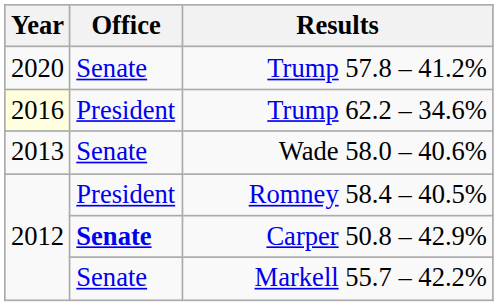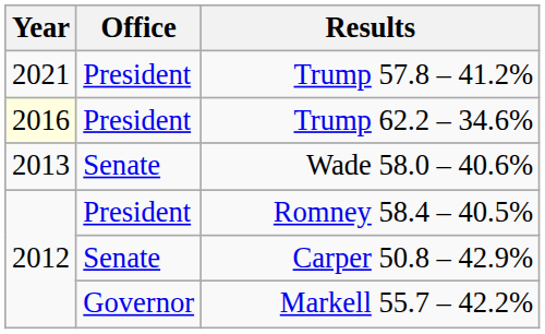 <table class=wikitable>
 <tr>
 <th width="30">Year</th>
 <th width="60">Office</th>
 <th width="180">Results</th>
 </tr>
 <tr>
-<td>2020</td>
-<td><a href='#'>Senate</a></td>
+<td>2021</td>
+<td><a href='#'>President</a></td>
 <td align="right" ><a href='#'>Trump</a> 57.8 – 41.2%</td>
 </tr>
 <tr>
 <td style="background: lightyellow;">2016</td>
 <td><a href='#'>President</a></td>
 <td align="right" ><a href='#'>Trump</a> 62.2 – 34.6%</td>
 </tr>
 <tr>
 <td>2013</td>
 <td><a href='#'>Senate</a></td>
 <td align="right" >Wade 58.0 – 40.6%</td>
 </tr>
 <tr>
 <td rowspan="3">2012</td>
 <td><a href='#'>President</a></td>
 <td align="right" ><a href='#'>Romney</a> 58.4 – 40.5%</td>
 </tr>
 <tr>
-<td><strong><a href='#'>Senate</a></strong></td>
+<td><a href='#'>Senate</a></td>
 <td align="right" ><a href='#'>Carper</a> 50.8 – 42.9%</td>
 </tr>
 <tr>
-<td><a href='#'>Senate</a></td>
+<td><a href='#'>Governor</a></td>
 <td align="right" ><a href='#'>Markell</a> 55.7 – 42.2%</td>
 </tr>
 </table>
